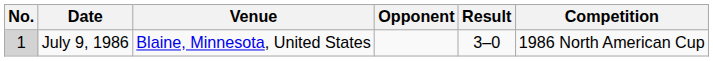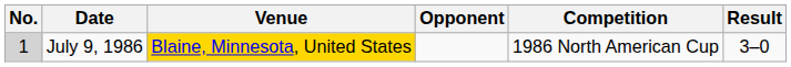 <table class="wikitable plainrowheaders">
 <tr>
 <th>No.</th>
 <th>Date</th>
 <th>Venue</th>
 <th>Opponent</th>
+<th>Competition</th>
 <th>Result</th>
-<th>Competition</th>
 </tr>
 <tr>
 <td align="center" style="background: lightgrey;">1</td>
 <td>July 9, 1986</td>
-<td><a href='#'>Blaine, Minnesota</a>, United States</td>
+<td style="background: gold;"><a href='#'>Blaine, Minnesota</a>, United States</td>
 <td></td>
+<td>1986 North American Cup</td>
 <td align="center">3–0</td>
-<td>1986 North American Cup</td>
 </tr>
 </table>
